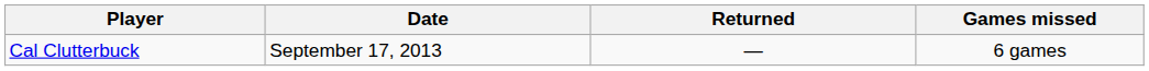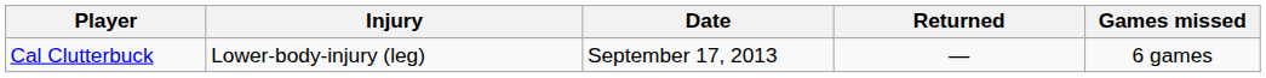 <table class="wikitable" style="width:60em; border:0;">
 <tr>
 <th width=16%>Player</th>
+<th width=30%>Injury</th>
 <th width=20%>Date</th>
 <th width=20%>Returned</th>
 <th width=14%>Games missed</th>
 </tr>
 <tr>
 <td><a href='#'>Cal Clutterbuck</a></td>
+<td>Lower-body-injury (leg)</td>
 <td>September 17, 2013</td>
 <td align=center>—</td>
 <td align=center>6 games</td>
 </tr>
 </table>
